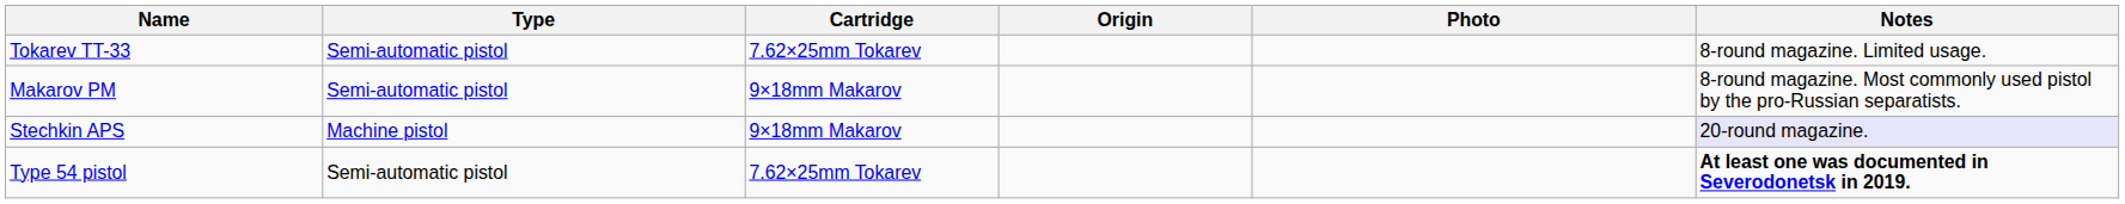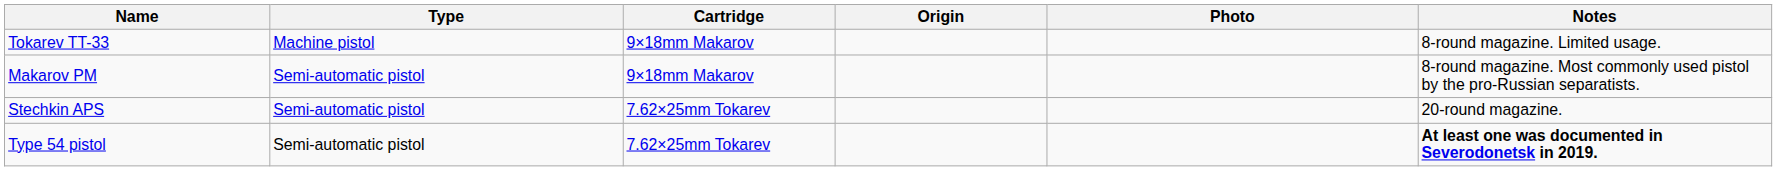 <table class="wikitable sortable" style="width:90%;">
 <tr>
 <th style="width:15%;">Name</th>
 <th style="width:20%;">Type</th>
 <th style="width:12%;">Cartridge</th>
 <th style="width:12%;">Origin</th>
 <th>Photo</th>
 <th style="width:20%;">Notes</th>
 </tr>
 <tr>
 <td><a href='#'>Tokarev TT-33</a></td>
-<td><a href='#'>Semi-automatic pistol</a></td>
-<td><a href='#'>7.62×25mm Tokarev</a></td>
+<td><a href='#'>Machine pistol</a></td>
+<td><a href='#'>9×18mm Makarov</a></td>
 <td></td>
 <td></td>
 <td>8-round magazine. Limited usage.</td>
 </tr>
 <tr>
 <td><a href='#'>Makarov PM</a></td>
 <td><a href='#'>Semi-automatic pistol</a></td>
 <td><a href='#'>9×18mm Makarov</a></td>
 <td></td>
 <td></td>
 <td>8-round magazine. Most commonly used pistol by the pro-Russian separatists.</td>
 </tr>
 <tr>
 <td><a href='#'>Stechkin APS</a></td>
-<td><a href='#'>Machine pistol</a></td>
-<td><a href='#'>9×18mm Makarov</a></td>
+<td><a href='#'>Semi-automatic pistol</a></td>
+<td><a href='#'>7.62×25mm Tokarev</a></td>
 <td></td>
 <td></td>
-<td style="background: lavender;">20-round magazine.</td>
+<td>20-round magazine.</td>
 </tr>
 <tr>
 <td><a href='#'>Type 54 pistol</a></td>
 <td>Semi-automatic pistol</td>
 <td><a href='#'>7.62×25mm Tokarev</a></td>
 <td></td>
 <td></td>
 <td><strong>At least one was documented in <a href='#'>Severodonetsk</a> in 2019.</strong></td>
 </tr>
 </table>
